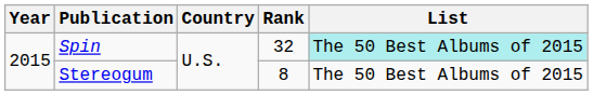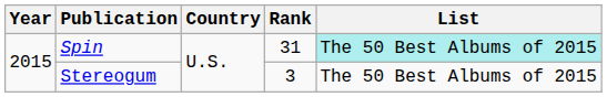 <table class="wikitable">
 <tr>
 <th>Year</th>
 <th>Publication</th>
 <th>Country</th>
 <th>Rank</th>
 <th>List</th>
 </tr>
 <tr>
 <td rowspan="2">2015</td>
 <td><em><a href='#'>Spin</a></em></td>
 <td rowspan="2">U.S.</td>
-<td style="text-align:center;">32</td>
+<td style="text-align:center;">31</td>
 <td style="background: paleturquoise;">The 50 Best Albums of 2015</td>
 </tr>
 <tr>
 <td><a href='#'>Stereogum</a></td>
-<td style="text-align:center;">8</td>
+<td style="text-align:center;">3</td>
 <td>The 50 Best Albums of 2015</td>
 </tr>
 </table>
